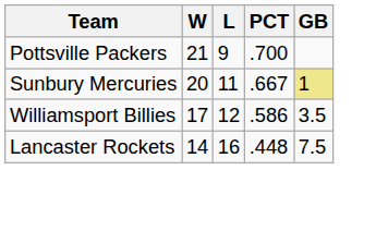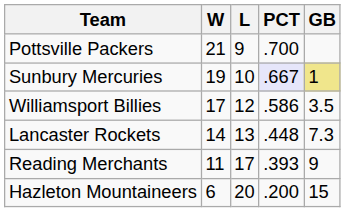 <table class="wikitable" style="font-size:90%">
 <tr>
 <th>Team</th>
 <th>W</th>
 <th>L</th>
 <th>PCT</th>
 <th>GB</th>
 </tr>
 <tr>
 <td>Pottsville Packers</td>
 <td>21</td>
 <td>9</td>
 <td>.700</td>
 <td></td>
 </tr>
 <tr>
 <td>Sunbury Mercuries</td>
-<td>20</td>
-<td>11</td>
-<td>.667</td>
+<td>19</td>
+<td>10</td>
+<td style="background: lavender;">.667</td>
 <td style="background: khaki;">1</td>
 </tr>
 <tr>
 <td>Williamsport Billies</td>
 <td>17</td>
 <td>12</td>
 <td>.586</td>
 <td>3.5</td>
 </tr>
 <tr>
 <td>Lancaster Rockets</td>
 <td>14</td>
-<td>16</td>
+<td>13</td>
 <td>.448</td>
-<td>7.5</td>
+<td>7.3</td>
+</tr>
+<tr>
+<td>Reading Merchants</td>
+<td>11</td>
+<td>17</td>
+<td>.393</td>
+<td>9</td>
+</tr>
+<tr>
+<td>Hazleton Mountaineers</td>
+<td>6</td>
+<td>20</td>
+<td>.200</td>
+<td>15</td>
 </tr>
 </table>
